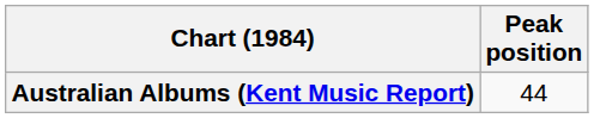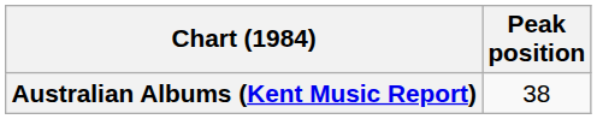 <table class="wikitable sortable plainrowheaders">
 <tr>
 <th>Chart (1984)</th>
 <th>Peak<br>position</th>
 </tr>
 <tr>
 <th scope="row">Australian Albums (<a href='#'>Kent Music Report</a>)</th>
-<td align="center">44</td>
+<td align="center">38</td>
 </tr>
 </table>
